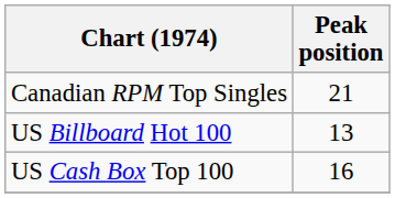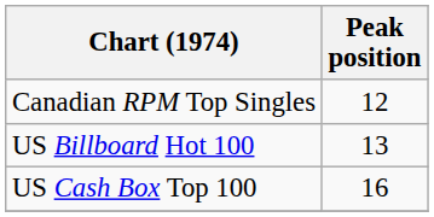 <table class="wikitable sortable">
 <tr>
 <th>Chart (1974)</th>
 <th>Peak<br>position</th>
 </tr>
 <tr>
 <td>Canadian <em>RPM</em> Top Singles</td>
-<td style="text-align:center;">21</td>
+<td style="text-align:center;">12</td>
 </tr>
 <tr>
 <td>US <em><a href='#'>Billboard</a></em> <a href='#'>Hot 100</a></td>
 <td style="text-align:center;">13</td>
 </tr>
 <tr>
 <td>US <em><a href='#'>Cash Box</a></em> Top 100</td>
 <td style="text-align:center;">16</td>
 </tr>
 <tr>
 </tr>
 </table>
